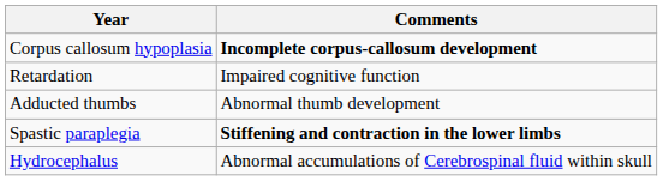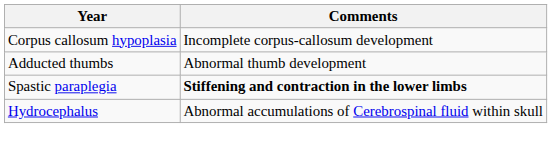 <table class="wikitable">
 <tr>
 <th>Year</th>
 <th>Comments</th>
 </tr>
 <tr>
 <td>Corpus callosum <a href='#'>hypoplasia</a></td>
-<td><strong>Incomplete corpus-callosum development</strong></td>
-</tr>
-<tr>
-<td>Retardation</td>
-<td>Impaired cognitive function</td>
+<td>Incomplete corpus-callosum development</td>
 </tr>
 <tr>
 <td>Adducted thumbs</td>
 <td>Abnormal thumb development</td>
 </tr>
 <tr>
 <td>Spastic <a href='#'>paraplegia</a></td>
 <td><strong>Stiffening and contraction in the lower limbs</strong></td>
 </tr>
 <tr>
 <td><a href='#'>Hydrocephalus</a></td>
 <td>Abnormal accumulations of <a href='#'>Cerebrospinal fluid</a> within skull</td>
 </tr>
 </table>
